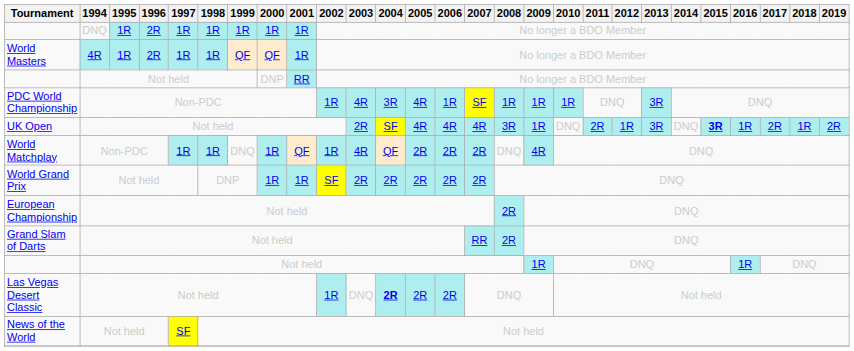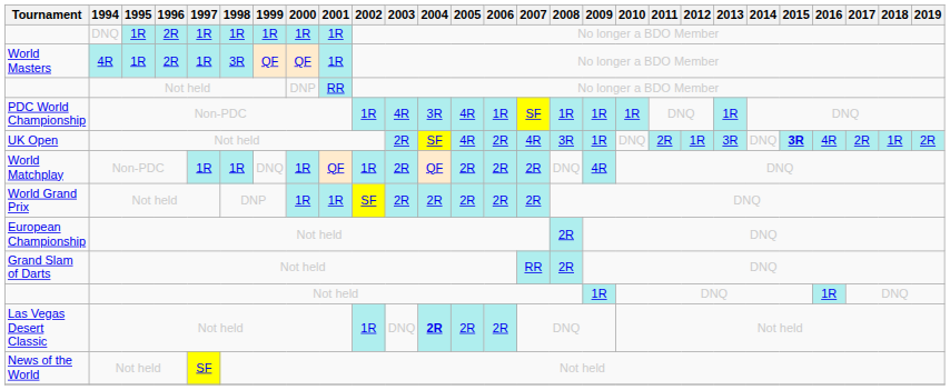 <table class=wikitable style=text-align:center;font-size:88%>
 <tr>
 <th>Tournament</th>
 <th>1994</th>
 <th>1995</th>
 <th>1996</th>
 <th>1997</th>
 <th>1998</th>
 <th>1999</th>
 <th>2000</th>
 <th>2001</th>
 <th>2002</th>
 <th>2003</th>
 <th>2004</th>
 <th>2005</th>
 <th>2006</th>
 <th>2007</th>
 <th>2008</th>
 <th>2009</th>
 <th>2010</th>
 <th>2011</th>
 <th>2012</th>
 <th>2013</th>
 <th>2014</th>
 <th>2015</th>
 <th>2016</th>
 <th>2017</th>
 <th>2018</th>
 <th>2019</th>
 </tr>
 <tr>
 <td align=left></td>
 <td style="text-align:center; color:#ccc;">DNQ</td>
 <td style="text-align:center; background:#afeeee;"><a href='#'>1R</a></td>
 <td style="text-align:center; background:#afeeee;"><a href='#'>2R</a></td>
 <td style="text-align:center; background:#afeeee;"><a href='#'>1R</a></td>
 <td style="text-align:center; background:#afeeee;"><a href='#'>1R</a></td>
 <td style="text-align:center; background:#afeeee;"><a href='#'>1R</a></td>
 <td style="text-align:center; background:#afeeee;"><a href='#'>1R</a></td>
 <td style="text-align:center; background:#afeeee;"><a href='#'>1R</a></td>
 <td colspan="18" style="text-align:center; color:#ccc;">No longer a BDO Member</td>
 </tr>
 <tr>
 <td align=left><a href='#'>World Masters</a></td>
 <td style="text-align:center; background:#afeeee;"><a href='#'>4R</a></td>
 <td style="text-align:center; background:#afeeee;"><a href='#'>1R</a></td>
 <td style="text-align:center; background:#afeeee;"><a href='#'>2R</a></td>
 <td style="text-align:center; background:#afeeee;"><a href='#'>1R</a></td>
-<td style="text-align:center; background:#afeeee;"><a href='#'>1R</a></td>
+<td style="text-align:center; background:#afeeee;"><a href='#'>3R</a></td>
 <td style="text-align:center; background:#ffebcd;"><a href='#'>QF</a></td>
 <td style="text-align:center; background:#ffebcd;"><a href='#'>QF</a></td>
 <td style="text-align:center; background:#afeeee;"><a href='#'>1R</a></td>
 <td colspan="18" style="text-align:center; color:#ccc;">No longer a BDO Member</td>
 </tr>
 <tr>
 <td align=left></td>
 <td colspan="6" style="text-align:center; color:#ccc;">Not held</td>
 <td style="text-align:center; color:#ccc;">DNP</td>
 <td style="text-align:center; background:#afeeee;"><a href='#'>RR</a></td>
 <td colspan="18" style="text-align:center; color:#ccc;">No longer a BDO Member</td>
 </tr>
 <tr>
 <td align=left><a href='#'>PDC World Championship</a></td>
 <td colspan="8" style="text-align:center; color:#ccc;">Non-PDC</td>
 <td style="text-align:center; background:#afeeee;"><a href='#'>1R</a></td>
 <td style="text-align:center; background:#afeeee;"><a href='#'>4R</a></td>
 <td style="text-align:center; background:#afeeee;"><a href='#'>3R</a></td>
 <td style="text-align:center; background:#afeeee;"><a href='#'>4R</a></td>
 <td style="text-align:center; background:#afeeee;"><a href='#'>1R</a></td>
 <td style="text-align:center; background:yellow;"><a href='#'>SF</a></td>
 <td style="text-align:center; background:#afeeee;"><a href='#'>1R</a></td>
 <td style="text-align:center; background:#afeeee;"><a href='#'>1R</a></td>
 <td style="text-align:center; background:#afeeee;"><a href='#'>1R</a></td>
 <td colspan="2" style="text-align:center; color:#ccc;">DNQ</td>
-<td style="text-align:center; background:#afeeee;"><a href='#'>3R</a></td>
+<td style="text-align:center; background:#afeeee;"><a href='#'>1R</a></td>
 <td colspan="6" style="text-align:center; color:#ccc;">DNQ</td>
 </tr>
 <tr>
 <td align=left><a href='#'>UK Open</a></td>
 <td colspan="9" style="text-align:center; color:#ccc;">Not held</td>
 <td style="text-align:center; background:#afeeee;"><a href='#'>2R</a></td>
 <td style="text-align:center; background:yellow;"><a href='#'>SF</a></td>
 <td style="text-align:center; background:#afeeee;"><a href='#'>4R</a></td>
-<td style="text-align:center; background:#afeeee;"><a href='#'>4R</a></td>
+<td style="text-align:center; background:#afeeee;"><a href='#'>2R</a></td>
 <td style="text-align:center; background:#afeeee;"><a href='#'>4R</a></td>
 <td style="text-align:center; background:#afeeee;"><a href='#'>3R</a></td>
 <td style="text-align:center; background:#afeeee;"><a href='#'>1R</a></td>
 <td style="text-align:center; color:#ccc;">DNQ</td>
 <td style="text-align:center; background:#afeeee;"><a href='#'>2R</a></td>
 <td style="text-align:center; background:#afeeee;"><a href='#'>1R</a></td>
 <td style="text-align:center; background:#afeeee;"><a href='#'>3R</a></td>
 <td style="text-align:center; color:#ccc;">DNQ</td>
 <td style="text-align:center; background:#afeeee;"><strong><a href='#'>3R</a></strong></td>
-<td style="text-align:center; background:#afeeee;"><a href='#'>1R</a></td>
+<td style="text-align:center; background:#afeeee;"><a href='#'>4R</a></td>
 <td style="text-align:center; background:#afeeee;"><a href='#'>2R</a></td>
 <td style="text-align:center; background:#afeeee;"><a href='#'>1R</a></td>
 <td style="text-align:center; background:#afeeee;"><a href='#'>2R</a></td>
 </tr>
 <tr>
 <td align=left><a href='#'>World Matchplay</a></td>
 <td colspan="3" style="text-align:center; color:#ccc;">Non-PDC</td>
 <td style="text-align:center; background:#afeeee;"><a href='#'>1R</a></td>
 <td style="text-align:center; background:#afeeee;"><a href='#'>1R</a></td>
 <td style="text-align:center; color:#ccc;">DNQ</td>
 <td style="text-align:center; background:#afeeee;"><a href='#'>1R</a></td>
 <td style="text-align:center; background:#ffebcd;"><a href='#'>QF</a></td>
 <td style="text-align:center; background:#afeeee;"><a href='#'>1R</a></td>
-<td style="text-align:center; background:#afeeee;"><a href='#'>4R</a></td>
+<td style="text-align:center; background:#afeeee;"><a href='#'>2R</a></td>
 <td style="text-align:center; background:#ffebcd;"><a href='#'>QF</a></td>
 <td style="text-align:center; background:#afeeee;"><a href='#'>2R</a></td>
 <td style="text-align:center; background:#afeeee;"><a href='#'>2R</a></td>
 <td style="text-align:center; background:#afeeee;"><a href='#'>2R</a></td>
 <td style="text-align:center; color:#ccc;">DNQ</td>
 <td style="text-align:center; background:#afeeee;"><a href='#'>4R</a></td>
 <td colspan="10" style="text-align:center; color:#ccc;">DNQ</td>
 </tr>
 <tr>
 <td align=left><a href='#'>World Grand Prix</a></td>
 <td colspan="4" style="text-align:center; color:#ccc;">Not held</td>
 <td colspan="2" style="text-align:center; color:#ccc;">DNP</td>
 <td style="text-align:center; background:#afeeee;"><a href='#'>1R</a></td>
 <td style="text-align:center; background:#afeeee;"><a href='#'>1R</a></td>
 <td style="text-align:center; background:yellow;"><a href='#'>SF</a></td>
 <td style="text-align:center; background:#afeeee;"><a href='#'>2R</a></td>
 <td style="text-align:center; background:#afeeee;"><a href='#'>2R</a></td>
 <td style="text-align:center; background:#afeeee;"><a href='#'>2R</a></td>
 <td style="text-align:center; background:#afeeee;"><a href='#'>2R</a></td>
 <td style="text-align:center; background:#afeeee;"><a href='#'>2R</a></td>
 <td colspan="12" style="text-align:center; color:#ccc;">DNQ</td>
 </tr>
 <tr>
 <td align=left><a href='#'>European Championship</a></td>
 <td colspan="14" style="text-align:center; color:#ccc;">Not held</td>
 <td style="text-align:center; background:#afeeee;"><a href='#'>2R</a></td>
 <td colspan="11" style="text-align:center; color:#ccc;">DNQ</td>
 </tr>
 <tr>
 <td align=left><a href='#'>Grand Slam of Darts</a></td>
 <td colspan="13" style="text-align:center; color:#ccc;">Not held</td>
 <td style="text-align:center; background:#afeeee;"><a href='#'>RR</a></td>
 <td style="text-align:center; background:#afeeee;"><a href='#'>2R</a></td>
 <td colspan="11" style="text-align:center; color:#ccc;">DNQ</td>
 </tr>
 <tr>
 <td align=left></td>
 <td colspan="15" style="text-align:center; color:#ccc;">Not held</td>
 <td style="text-align:center; background:#afeeee;"><a href='#'>1R</a></td>
 <td colspan="6" style="text-align:center; color:#ccc;">DNQ</td>
 <td style="text-align:center; background:#afeeee;"><a href='#'>1R</a></td>
 <td colspan="3" style="text-align:center; color:#ccc;">DNQ</td>
 </tr>
 <tr>
 <td align=left><a href='#'>Las Vegas Desert Classic</a></td>
 <td colspan="8" style="text-align:center; color:#ccc;">Not held</td>
 <td style="text-align:center; background:#afeeee;"><a href='#'>1R</a></td>
 <td style="text-align:center; color:#ccc;">DNQ</td>
 <td style="text-align:center; background:#afeeee;"><strong><a href='#'>2R</a></strong></td>
 <td style="text-align:center; background:#afeeee;"><a href='#'>2R</a></td>
 <td style="text-align:center; background:#afeeee;"><a href='#'>2R</a></td>
 <td colspan="3" style="text-align:center; color:#ccc;">DNQ</td>
 <td colspan="10" style="text-align:center; color:#ccc;">Not held</td>
 </tr>
 <tr>
 <td align=left><a href='#'>News of the World</a></td>
 <td colspan="3" style="text-align:center; color:#ccc;">Not held</td>
 <td style="text-align:center; background:yellow;"><a href='#'>SF</a></td>
 <td colspan="22" style="text-align:center; color:#ccc;">Not held</td>
 </tr>
 <tr>
 </tr>
 </table>
